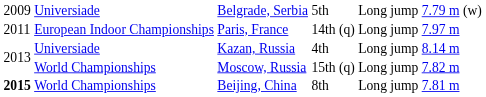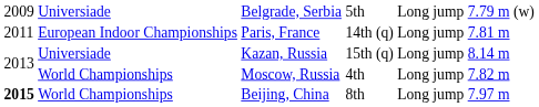 <table>
 <tr>
 <td>2009</td>
 <td><a href='#'>Universiade</a></td>
 <td><a href='#'>Belgrade, Serbia</a></td>
 <td>5th</td>
 <td>Long jump</td>
 <td><a href='#'>7.79 m</a> (w)</td>
 </tr>
 <tr>
 <td>2011</td>
 <td><a href='#'>European Indoor Championships</a></td>
 <td><a href='#'>Paris, France</a></td>
 <td>14th (q)</td>
 <td>Long jump</td>
-<td><a href='#'>7.97 m</a></td>
+<td><a href='#'>7.81 m</a></td>
 </tr>
 <tr>
 <td rowspan=2>2013</td>
 <td><a href='#'>Universiade</a></td>
 <td><a href='#'>Kazan, Russia</a></td>
-<td>4th</td>
+<td>15th (q)</td>
 <td>Long jump</td>
 <td><a href='#'>8.14 m</a></td>
 </tr>
 <tr>
 <td><a href='#'>World Championships</a></td>
 <td><a href='#'>Moscow, Russia</a></td>
-<td>15th (q)</td>
+<td>4th</td>
 <td>Long jump</td>
 <td><a href='#'>7.82 m</a></td>
 </tr>
 <tr>
 <td><strong>2015</strong></td>
 <td><a href='#'>World Championships</a></td>
 <td><a href='#'>Beijing, China</a></td>
 <td>8th</td>
 <td>Long jump</td>
-<td><a href='#'>7.81 m</a></td>
+<td><a href='#'>7.97 m</a></td>
 </tr>
 </table>
